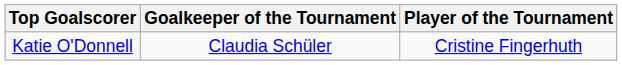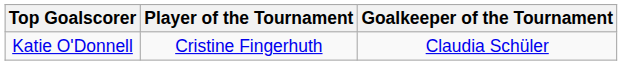 <table class=wikitable style="margin:auto; text-align:center">
 <tr>
 <th>Top Goalscorer</th>
+<th>Player of the Tournament</th>
 <th>Goalkeeper of the Tournament</th>
-<th>Player of the Tournament</th>
 </tr>
 <tr>
 <td> <a href='#'>Katie O'Donnell</a></td>
+<td> <a href='#'>Cristine Fingerhuth</a></td>
 <td> <a href='#'>Claudia Schüler</a></td>
-<td> <a href='#'>Cristine Fingerhuth</a></td>
 </tr>
 </table>
